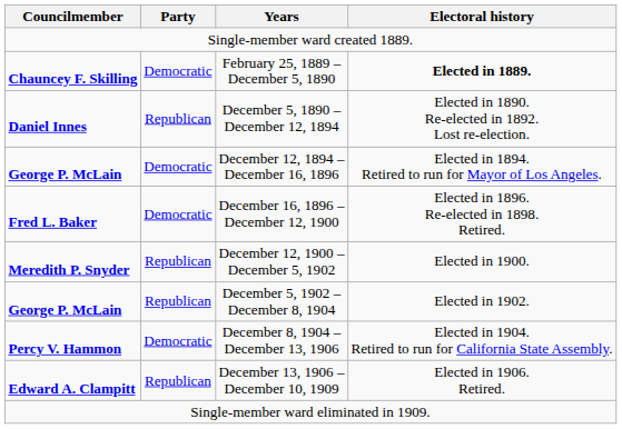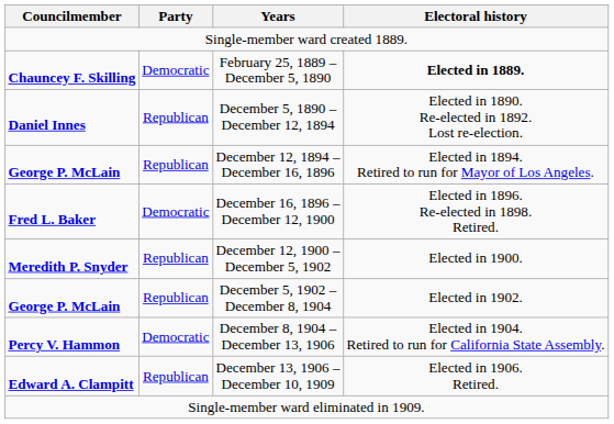 <table class="wikitable" style="text-align:center;">
 <tr>
 <th>Councilmember</th>
 <th>Party</th>
 <th>Years</th>
 <th>Electoral history</th>
 </tr>
 <tr>
 <td colspan="4">Single-member ward created 1889.</td>
 </tr>
 <tr>
 <td align=left> <br> <strong><a href='#'>Chauncey F. Skilling</a></strong><br></td>
 <td><a href='#'>Democratic</a></td>
 <td nowrap>February 25, 1889 –<br> December 5, 1890</td>
 <td><strong>Elected in 1889. <br> </strong></td>
 </tr>
 <tr>
 <td align=left> <br> <strong><a href='#'>Daniel Innes</a></strong><br></td>
 <td><a href='#'>Republican</a></td>
 <td nowrap>December 5, 1890 –<br> December 12, 1894</td>
 <td>Elected in 1890. <br> Re-elected in 1892. <br> Lost re-election.</td>
 </tr>
 <tr>
 <td align=left> <br> <strong><a href='#'>George P. McLain</a></strong><br></td>
-<td><a href='#'>Democratic</a></td>
+<td><a href='#'>Republican</a></td>
 <td nowrap>December 12, 1894 –<br> December 16, 1896</td>
 <td>Elected in 1894. <br> Retired to run for <a href='#'>Mayor of Los Angeles</a>.</td>
 </tr>
 <tr>
 <td align=left> <br> <strong><a href='#'>Fred L. Baker</a></strong><br> </td>
 <td><a href='#'>Democratic</a></td>
 <td nowrap>December 16, 1896 –<br> December 12, 1900</td>
 <td>Elected in 1896. <br> Re-elected in 1898. <br> Retired.</td>
 </tr>
 <tr>
 <td align=left> <br> <strong><a href='#'>Meredith P. Snyder</a></strong><br></td>
 <td><a href='#'>Republican</a></td>
 <td nowrap>December 12, 1900 –<br> December 5, 1902</td>
 <td>Elected in 1900. <br> </td>
 </tr>
 <tr>
 <td align=left> <br> <strong><a href='#'>George P. McLain</a></strong><br></td>
 <td><a href='#'>Republican</a></td>
 <td nowrap>December 5, 1902 –<br> December 8, 1904</td>
 <td>Elected in 1902. <br> </td>
 </tr>
 <tr>
 <td align=left> <br> <strong><a href='#'>Percy V. Hammon</a></strong> <br> </td>
 <td><a href='#'>Democratic</a></td>
 <td nowrap>December 8, 1904 –<br> December 13, 1906</td>
 <td>Elected in 1904. <br> Retired to run for  <a href='#'>California State Assembly</a>.</td>
 </tr>
 <tr>
 <td align=left> <br> <strong><a href='#'>Edward A. Clampitt</a></strong> <br> </td>
 <td><a href='#'>Republican</a></td>
 <td nowrap>December 13, 1906 –<br> December 10, 1909</td>
 <td>Elected in 1906. <br> Retired.</td>
 </tr>
 <tr>
 <td colspan="4">Single-member ward eliminated in 1909.</td>
 </tr>
 </table>
